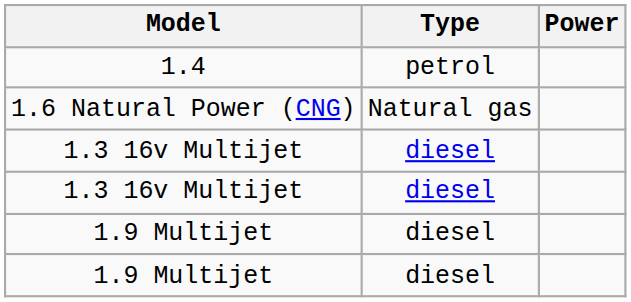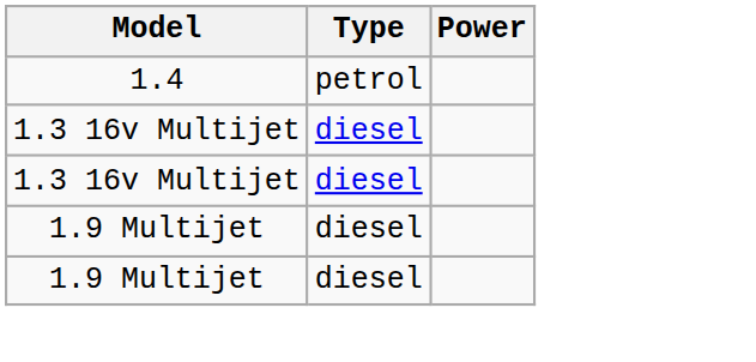 <table class="wikitable" style="text-align:center; font-size:91%;">
 <tr>
 <th>Model</th>
 <th>Type</th>
 <th>Power</th>
 </tr>
 <tr>
 <td>1.4</td>
 <td>petrol</td>
-<td></td>
-</tr>
-<tr>
-<td>1.6 Natural Power (<a href='#'>CNG</a>)</td>
-<td>Natural gas</td>
 <td></td>
 </tr>
 <tr>
 <td>1.3 16v Multijet</td>
 <td><a href='#'>diesel</a></td>
 <td></td>
 </tr>
 <tr>
 <td>1.3 16v Multijet</td>
 <td><a href='#'>diesel</a></td>
 <td></td>
 </tr>
 <tr>
 <td>1.9 Multijet</td>
 <td>diesel</td>
 <td></td>
 </tr>
 <tr>
 <td>1.9 Multijet</td>
 <td>diesel</td>
 <td></td>
 </tr>
 </table>
